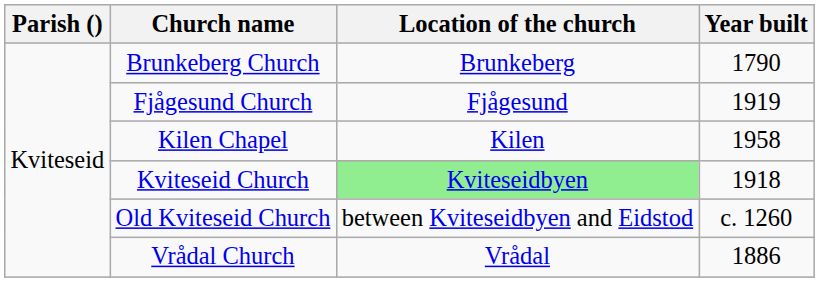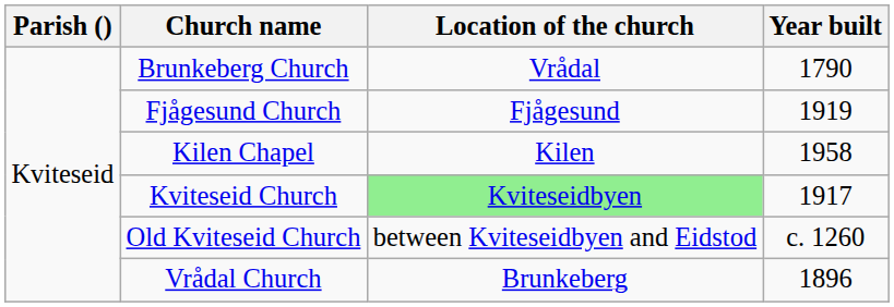 <table class="wikitable" style="text-align:center">
 <tr>
 <th>Parish ()</th>
 <th>Church name</th>
 <th>Location of the church</th>
 <th>Year built</th>
 </tr>
 <tr>
 <td rowspan="6">Kviteseid</td>
 <td><a href='#'>Brunkeberg Church</a></td>
-<td><a href='#'>Brunkeberg</a></td>
+<td><a href='#'>Vrådal</a></td>
 <td>1790</td>
 </tr>
 <tr>
 <td><a href='#'>Fjågesund Church</a></td>
 <td><a href='#'>Fjågesund</a></td>
 <td>1919</td>
 </tr>
 <tr>
 <td><a href='#'>Kilen Chapel</a></td>
 <td><a href='#'>Kilen</a></td>
 <td>1958</td>
 </tr>
 <tr>
 <td><a href='#'>Kviteseid Church</a></td>
 <td style="background: lightgreen;"><a href='#'>Kviteseidbyen</a></td>
-<td>1918</td>
+<td>1917</td>
 </tr>
 <tr>
 <td><a href='#'>Old Kviteseid Church</a></td>
 <td>between <a href='#'>Kviteseidbyen</a> and <a href='#'>Eidstod</a></td>
 <td>c. 1260</td>
 </tr>
 <tr>
 <td><a href='#'>Vrådal Church</a></td>
-<td><a href='#'>Vrådal</a></td>
-<td>1886</td>
+<td><a href='#'>Brunkeberg</a></td>
+<td>1896</td>
 </tr>
 </table>
